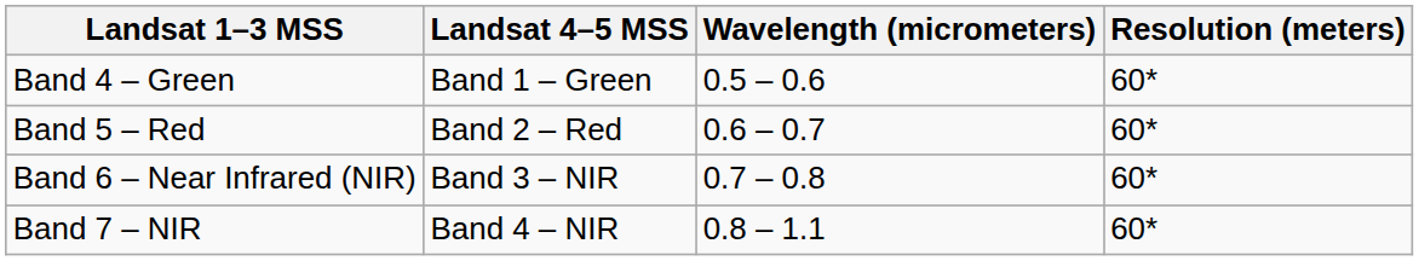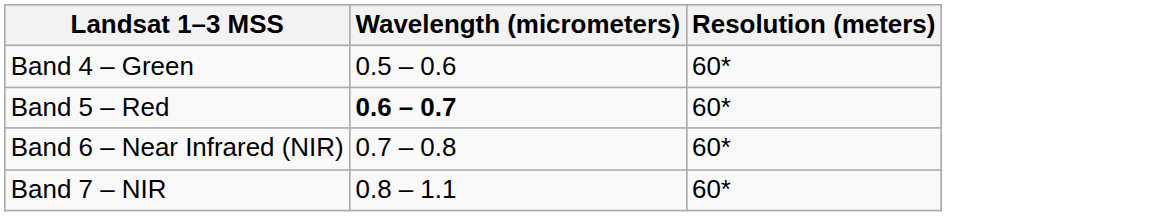 <table class="wikitable">
 <tr>
 <th>Landsat 1–3 MSS</th>
-<th>Landsat 4–5 MSS</th>
 <th>Wavelength (micrometers)</th>
 <th>Resolution (meters)</th>
 </tr>
 <tr>
 <td>Band 4 – Green</td>
-<td>Band 1 – Green</td>
 <td>0.5 – 0.6</td>
 <td>60*</td>
 </tr>
 <tr>
 <td>Band 5 – Red</td>
-<td>Band 2 – Red</td>
-<td>0.6 – 0.7</td>
+<td><strong>0.6 – 0.7</strong></td>
 <td>60*</td>
 </tr>
 <tr>
 <td>Band 6 – Near Infrared (NIR)</td>
-<td>Band 3 – NIR</td>
 <td>0.7 – 0.8</td>
 <td>60*</td>
 </tr>
 <tr>
 <td>Band 7 – NIR</td>
-<td>Band 4 – NIR</td>
 <td>0.8 – 1.1</td>
 <td>60*</td>
 </tr>
 </table>
